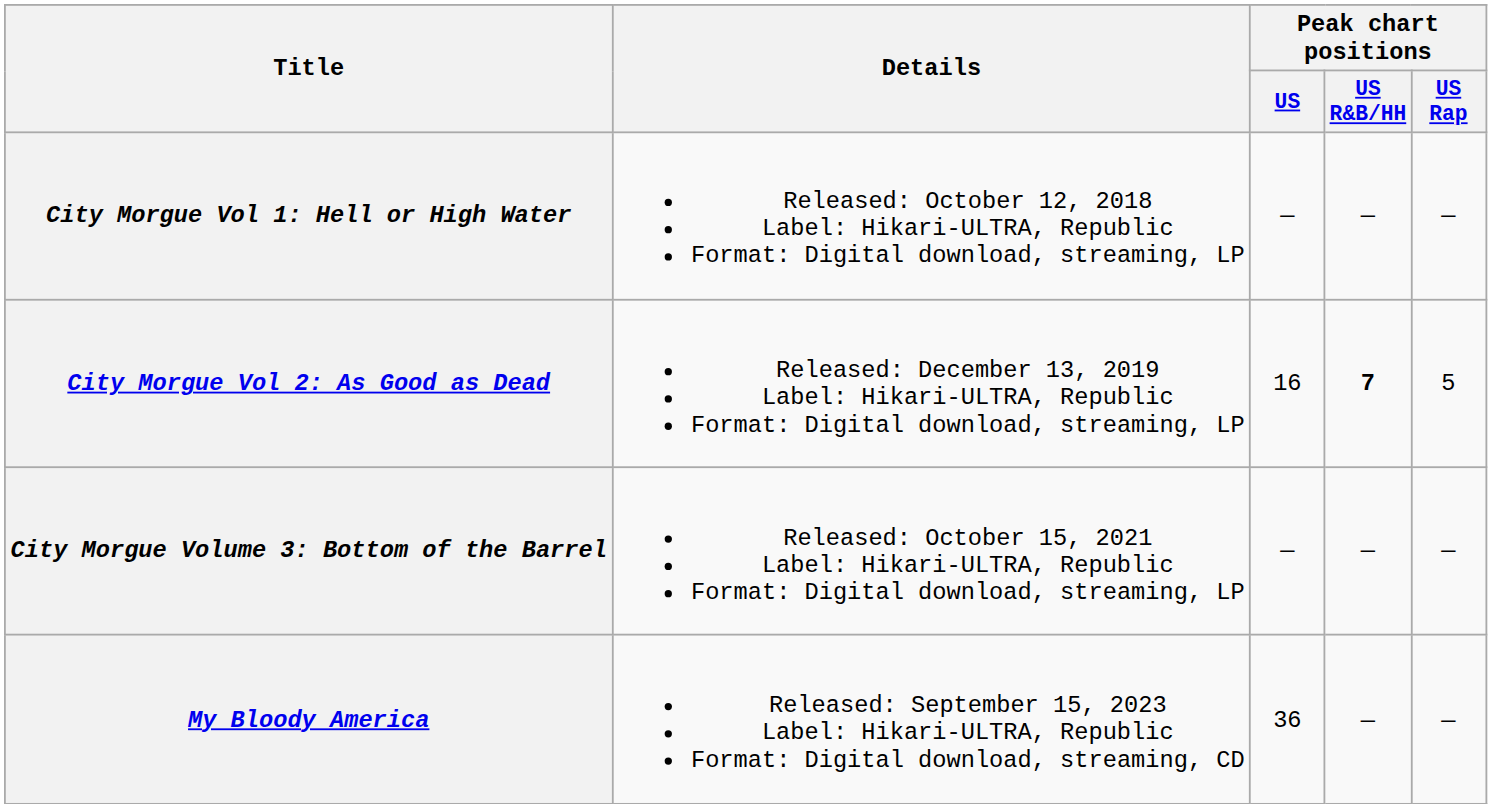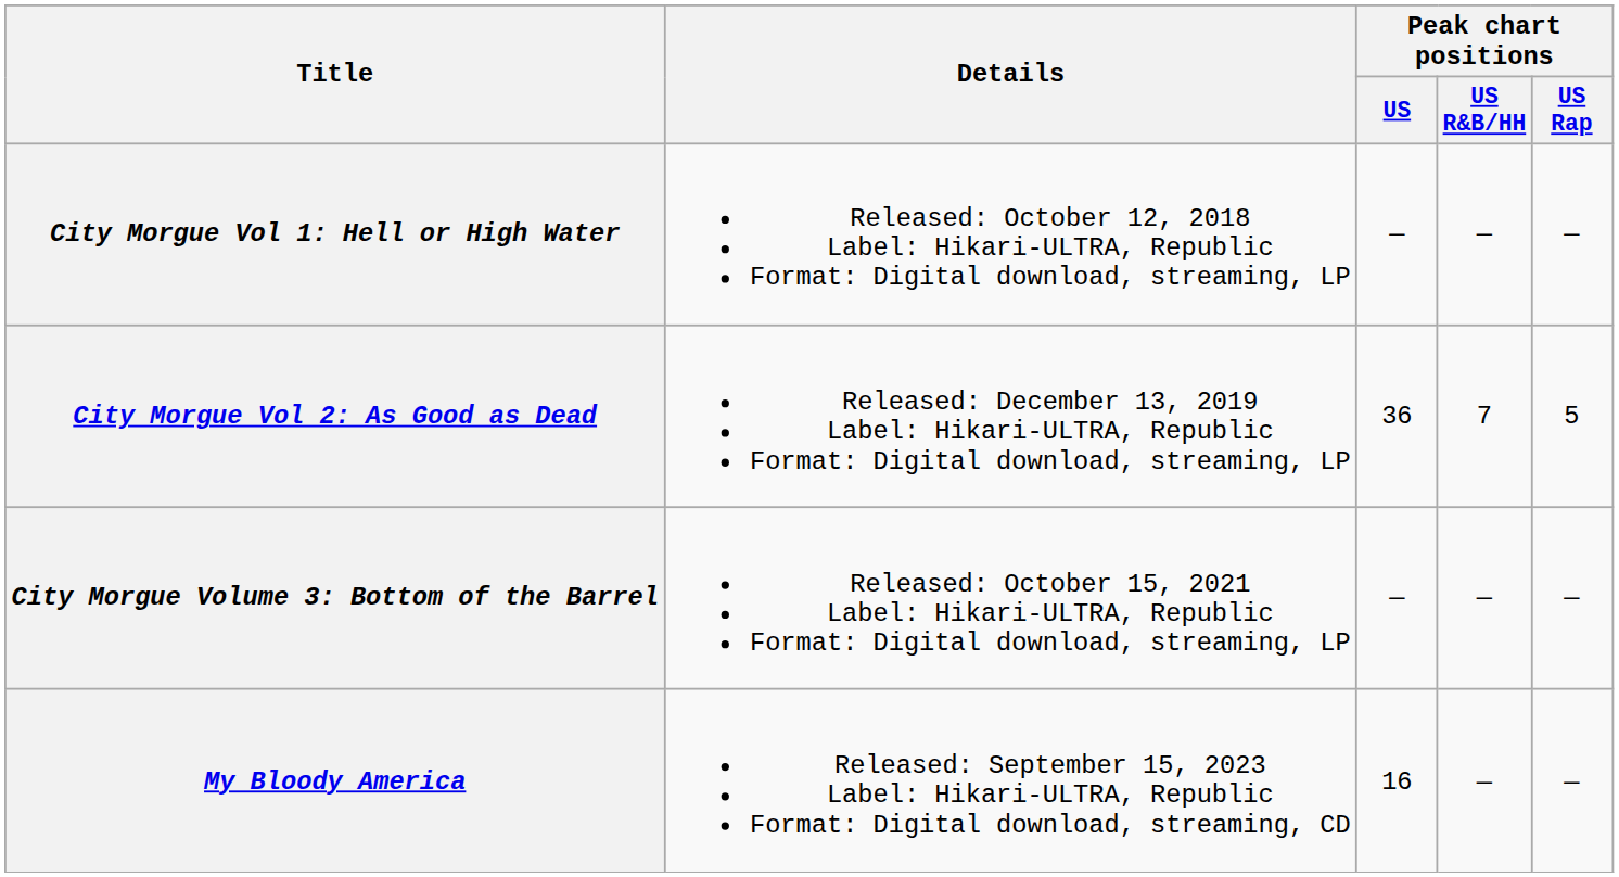 <table class="wikitable plainrowheaders" style="text-align:center;">
 <tr>
 <th scope="col" rowspan="2">Title</th>
 <th scope="col" rowspan="2">Details</th>
 <th scope="col" colspan="3">Peak chart positions</th>
 </tr>
 <tr>
 <th scope="col" style="width:3em;font-size:90%;"><a href='#'>US</a><br></th>
 <th scope="col" style="width:3em;font-size:90%;"><a href='#'>US<br>R&B/HH</a><br></th>
 <th scope="col" style="width:3em;font-size:90%;"><a href='#'>US<br>Rap</a><br></th>
 </tr>
 <tr>
 <th scope="row"><em>City Morgue Vol 1: Hell or High Water</em></th>
 <td><br><ul><li>Released: October 12, 2018</li><li>Label: Hikari-ULTRA, Republic</li><li>Format: Digital download, streaming, LP</li></ul></td>
 <td>—</td>
 <td>—</td>
 <td>—</td>
 </tr>
 <tr>
 <th scope="row"><em><a href='#'>City Morgue Vol 2: As Good as Dead</a></em></th>
 <td><br><ul><li>Released: December 13, 2019</li><li>Label: Hikari-ULTRA, Republic</li><li>Format: Digital download, streaming, LP</li></ul></td>
-<td>16</td>
-<td><strong>7</strong></td>
+<td>36</td>
+<td>7</td>
 <td>5</td>
 </tr>
 <tr>
 <th scope="row"><em>City Morgue Volume 3: Bottom of the Barrel</em></th>
 <td><br><ul><li>Released: October 15, 2021</li><li>Label: Hikari-ULTRA, Republic</li><li>Format: Digital download, streaming, LP</li></ul></td>
 <td>—</td>
 <td>—</td>
 <td>—</td>
 </tr>
 <tr>
 <th scope="row"><em><a href='#'>My Bloody America</a></em></th>
 <td><br><ul><li>Released: September 15, 2023</li><li>Label: Hikari-ULTRA, Republic</li><li>Format: Digital download, streaming, CD</li></ul></td>
-<td>36</td>
+<td>16</td>
 <td>—</td>
 <td>—</td>
 </tr>
 </table>
